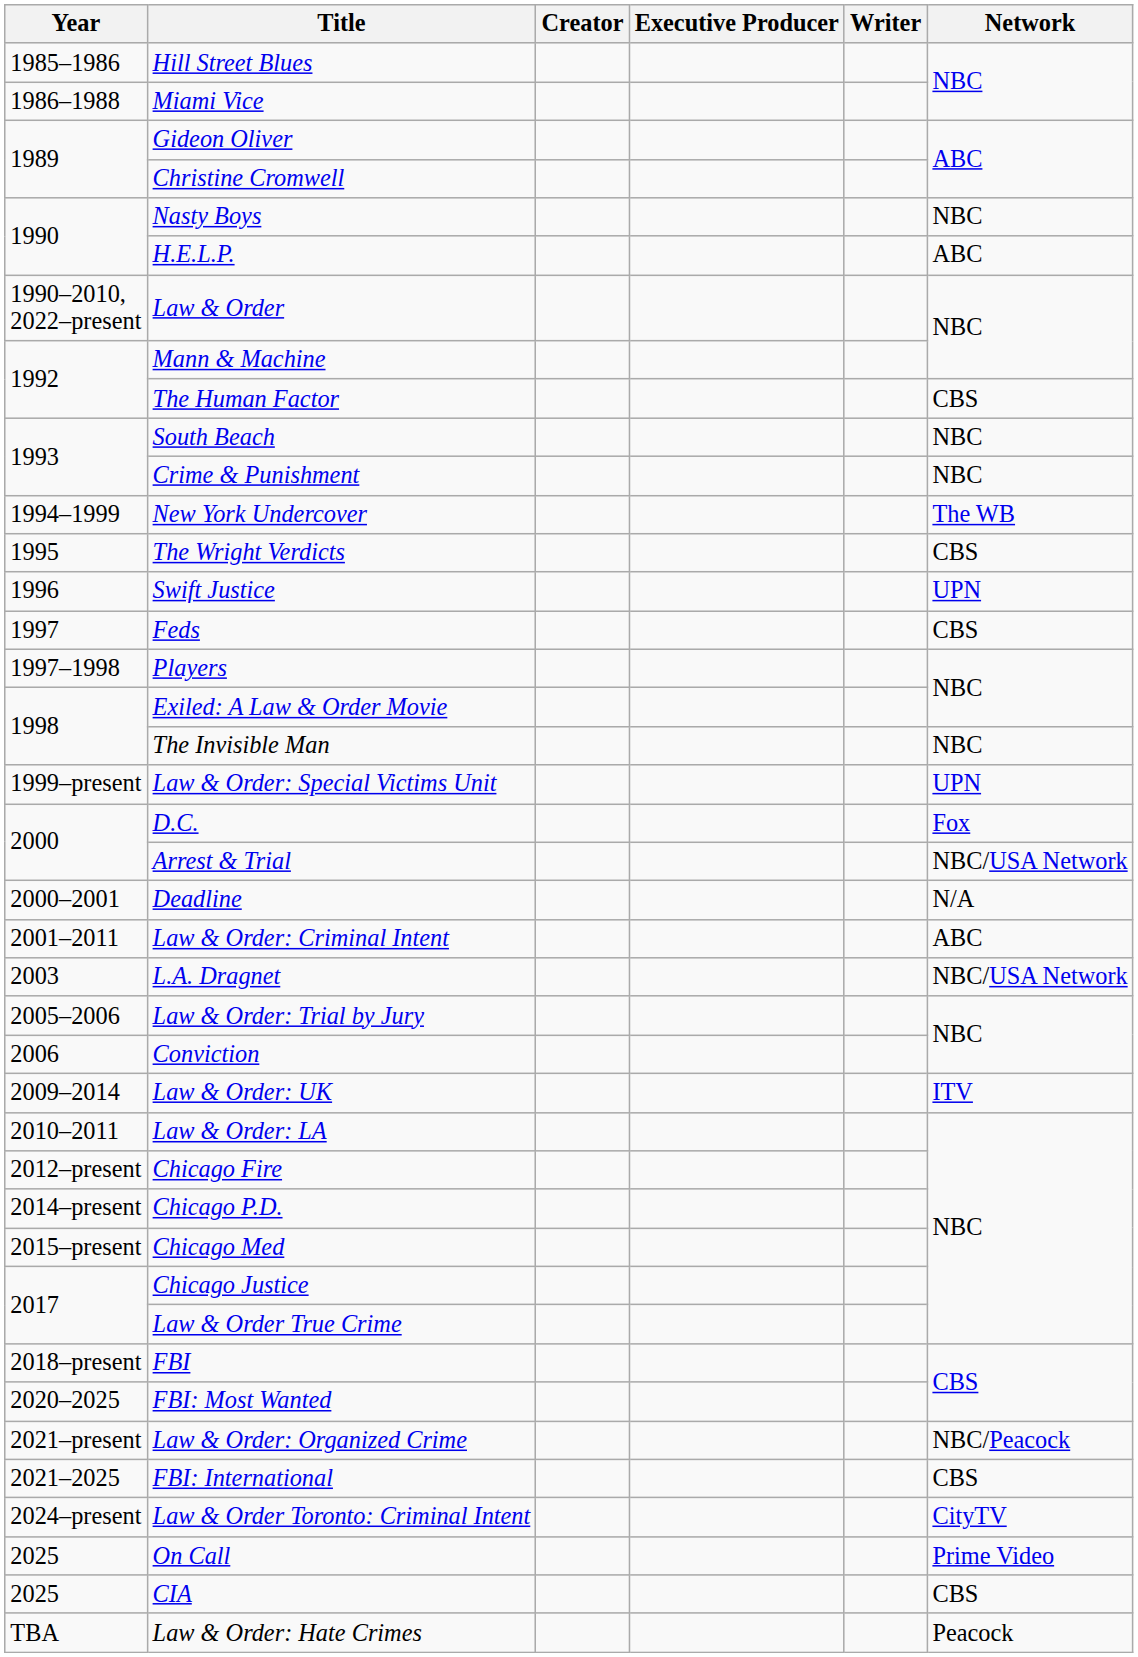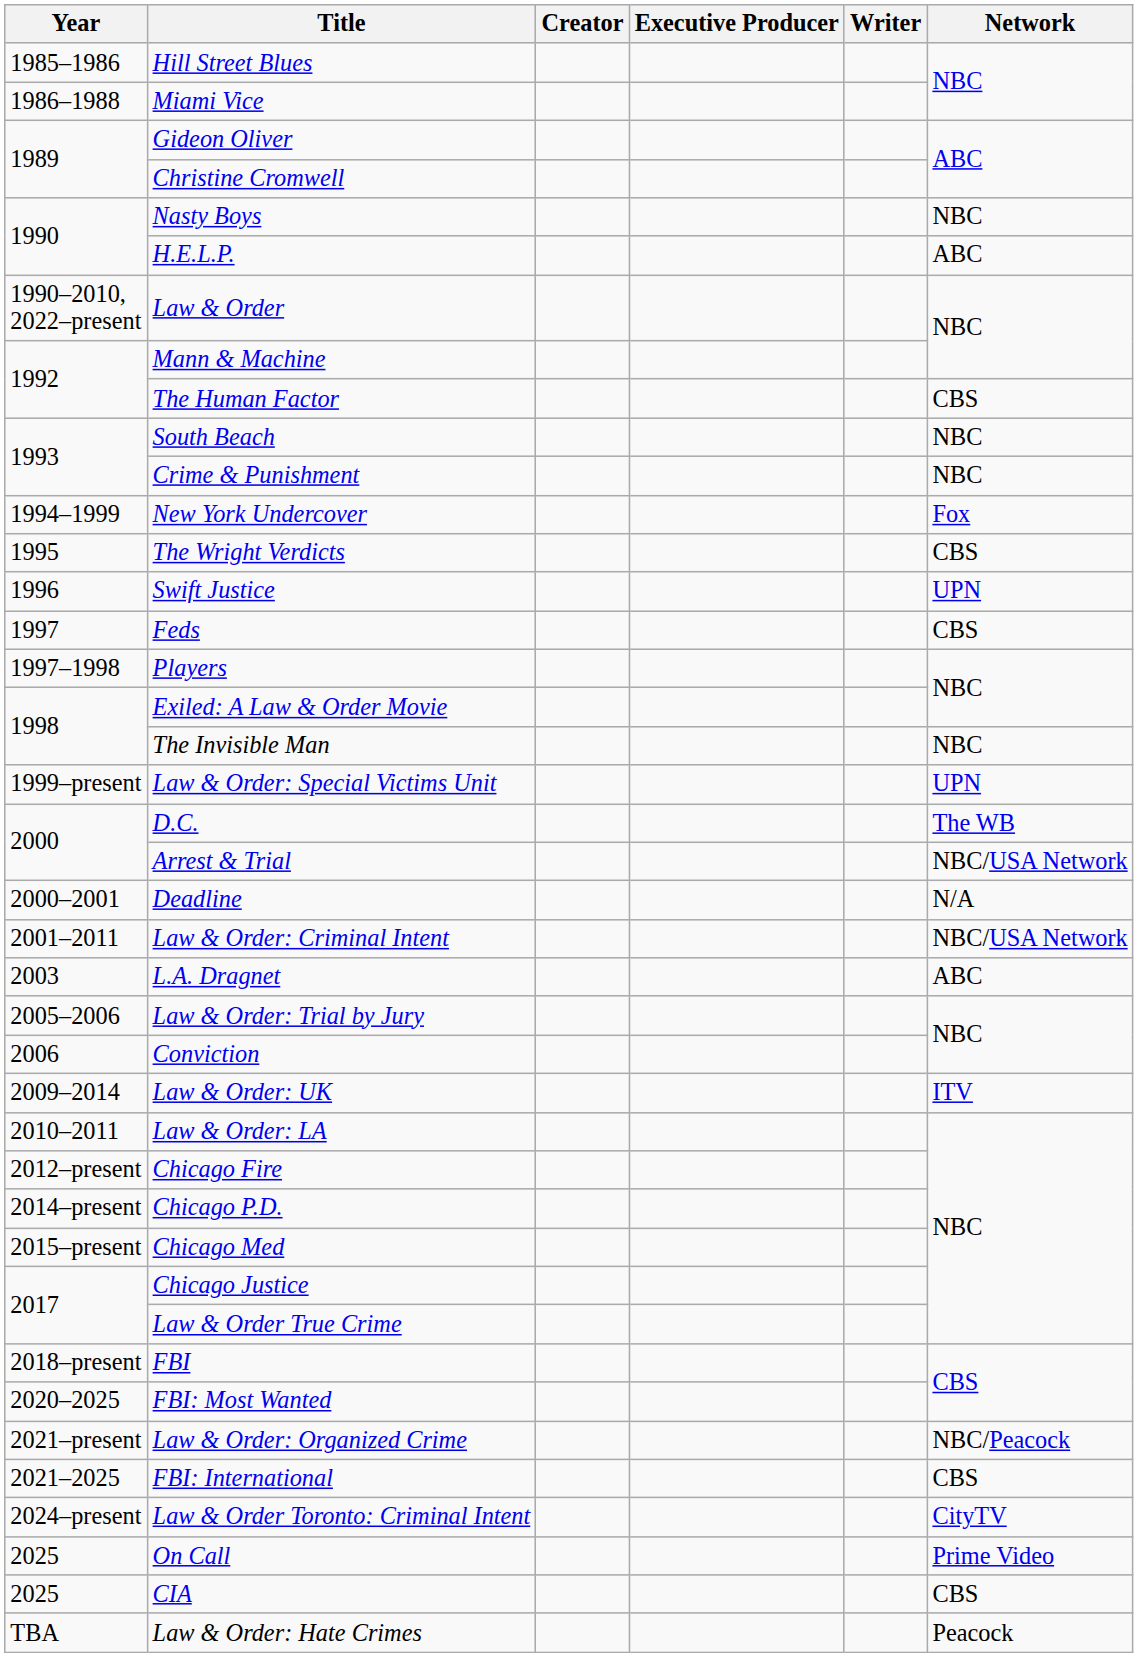 <table class="wikitable">
 <tr>
 <th>Year</th>
 <th>Title</th>
 <th>Creator</th>
 <th>Executive Producer</th>
 <th>Writer</th>
 <th>Network</th>
 </tr>
 <tr>
 <td>1985–1986</td>
 <td><em><a href='#'>Hill Street Blues</a></em></td>
 <td></td>
 <td></td>
 <td></td>
 <td rowspan="2"><a href='#'>NBC</a></td>
 </tr>
 <tr>
 <td>1986–1988</td>
 <td><em><a href='#'>Miami Vice</a></em></td>
 <td></td>
 <td></td>
 <td></td>
 </tr>
 <tr>
 <td rowspan="2">1989</td>
 <td><em><a href='#'>Gideon Oliver</a></em></td>
 <td></td>
 <td></td>
 <td></td>
 <td rowspan="2"><a href='#'>ABC</a></td>
 </tr>
 <tr>
 <td><em><a href='#'>Christine Cromwell</a></em></td>
 <td></td>
 <td></td>
 <td></td>
 </tr>
 <tr>
 <td rowspan="2">1990</td>
 <td><em><a href='#'>Nasty Boys</a></em></td>
 <td></td>
 <td></td>
 <td></td>
 <td>NBC</td>
 </tr>
 <tr>
 <td><em><a href='#'>H.E.L.P.</a></em></td>
 <td></td>
 <td></td>
 <td></td>
 <td>ABC</td>
 </tr>
 <tr>
 <td>1990–2010,<br>2022–present</td>
 <td><em><a href='#'>Law & Order</a></em></td>
 <td></td>
 <td></td>
 <td></td>
 <td rowspan="2">NBC</td>
 </tr>
 <tr>
 <td rowspan="2">1992</td>
 <td><em><a href='#'>Mann & Machine</a></em></td>
 <td></td>
 <td></td>
 <td></td>
 </tr>
 <tr>
 <td><em><a href='#'>The Human Factor</a></em></td>
 <td></td>
 <td></td>
 <td></td>
 <td>CBS</td>
 </tr>
 <tr>
 <td rowspan="2">1993</td>
 <td><em><a href='#'>South Beach</a></em></td>
 <td></td>
 <td></td>
 <td></td>
 <td>NBC</td>
 </tr>
 <tr>
 <td><em><a href='#'>Crime & Punishment</a></em></td>
 <td></td>
 <td></td>
 <td></td>
 <td>NBC</td>
 </tr>
 <tr>
 <td>1994–1999</td>
 <td><em><a href='#'>New York Undercover</a></em></td>
 <td></td>
 <td></td>
 <td></td>
-<td><a href='#'>The WB</a></td>
+<td><a href='#'>Fox</a></td>
 </tr>
 <tr>
 <td>1995</td>
 <td><em><a href='#'>The Wright Verdicts</a></em></td>
 <td></td>
 <td></td>
 <td></td>
 <td>CBS</td>
 </tr>
 <tr>
 <td>1996</td>
 <td><em><a href='#'>Swift Justice</a></em></td>
 <td></td>
 <td></td>
 <td></td>
 <td><a href='#'>UPN</a></td>
 </tr>
 <tr>
 <td>1997</td>
 <td><em><a href='#'>Feds</a></em></td>
 <td></td>
 <td></td>
 <td></td>
 <td>CBS</td>
 </tr>
 <tr>
 <td>1997–1998</td>
 <td><em><a href='#'>Players</a></em></td>
 <td></td>
 <td></td>
 <td></td>
 <td rowspan="2">NBC</td>
 </tr>
 <tr>
 <td rowspan="2">1998</td>
 <td><em><a href='#'>Exiled: A Law & Order Movie</a></em></td>
 <td></td>
 <td></td>
 <td></td>
 </tr>
 <tr>
 <td><em>The Invisible Man</em></td>
 <td></td>
 <td></td>
 <td></td>
 <td>NBC</td>
 </tr>
 <tr>
 <td>1999–present</td>
 <td><em><a href='#'>Law & Order: Special Victims Unit</a></em></td>
 <td></td>
 <td></td>
 <td></td>
 <td><a href='#'>UPN</a></td>
 </tr>
 <tr>
 <td rowspan="2">2000</td>
 <td><em><a href='#'>D.C.</a></em></td>
 <td></td>
 <td></td>
 <td></td>
-<td><a href='#'>Fox</a></td>
+<td><a href='#'>The WB</a></td>
 </tr>
 <tr>
 <td><em><a href='#'>Arrest & Trial</a></em></td>
 <td></td>
 <td></td>
 <td></td>
 <td>NBC/<a href='#'>USA Network</a></td>
 </tr>
 <tr>
 <td>2000–2001</td>
 <td><em><a href='#'>Deadline</a></em></td>
 <td></td>
 <td></td>
 <td></td>
 <td>N/A</td>
 </tr>
 <tr>
 <td>2001–2011</td>
 <td><em><a href='#'>Law & Order: Criminal Intent</a></em></td>
 <td></td>
 <td></td>
 <td></td>
-<td>ABC</td>
+<td>NBC/<a href='#'>USA Network</a></td>
 </tr>
 <tr>
 <td>2003</td>
 <td><em><a href='#'>L.A. Dragnet</a></em></td>
 <td></td>
 <td></td>
 <td></td>
-<td>NBC/<a href='#'>USA Network</a></td>
+<td>ABC</td>
 </tr>
 <tr>
 <td>2005–2006</td>
 <td><em><a href='#'>Law & Order: Trial by Jury</a></em></td>
 <td></td>
 <td></td>
 <td></td>
 <td rowspan="2">NBC</td>
 </tr>
 <tr>
 <td>2006</td>
 <td><em><a href='#'>Conviction</a></em></td>
 <td></td>
 <td></td>
 <td></td>
 </tr>
 <tr>
 <td>2009–2014</td>
 <td><em><a href='#'>Law & Order: UK</a></em></td>
 <td></td>
 <td></td>
 <td></td>
 <td><a href='#'>ITV</a></td>
 </tr>
 <tr>
 <td>2010–2011</td>
 <td><em><a href='#'>Law & Order: LA</a></em></td>
 <td></td>
 <td></td>
 <td></td>
 <td rowspan="6">NBC</td>
 </tr>
 <tr>
 <td>2012–present</td>
 <td><em><a href='#'>Chicago Fire</a></em></td>
 <td></td>
 <td></td>
 <td></td>
 </tr>
 <tr>
 <td>2014–present</td>
 <td><em><a href='#'>Chicago P.D.</a></em></td>
 <td></td>
 <td></td>
 <td></td>
 </tr>
 <tr>
 <td>2015–present</td>
 <td><em><a href='#'>Chicago Med</a></em></td>
 <td></td>
 <td></td>
 <td></td>
 </tr>
 <tr>
 <td rowspan="2">2017</td>
 <td><em><a href='#'>Chicago Justice</a></em></td>
 <td></td>
 <td></td>
 <td></td>
 </tr>
 <tr>
 <td><em><a href='#'>Law & Order True Crime</a></em></td>
 <td></td>
 <td></td>
 <td></td>
 </tr>
 <tr>
 <td>2018–present</td>
 <td><em><a href='#'>FBI</a></em></td>
 <td></td>
 <td></td>
 <td></td>
 <td rowspan="2"><a href='#'>CBS</a></td>
 </tr>
 <tr>
 <td>2020–2025</td>
 <td><em><a href='#'>FBI: Most Wanted</a></em></td>
 <td></td>
 <td></td>
 <td></td>
 </tr>
 <tr>
 <td>2021–present</td>
 <td><em><a href='#'>Law & Order: Organized Crime</a></em></td>
 <td></td>
 <td></td>
 <td></td>
 <td>NBC/<a href='#'>Peacock</a></td>
 </tr>
 <tr>
 <td>2021–2025</td>
 <td><em><a href='#'>FBI: International</a></em></td>
 <td></td>
 <td></td>
 <td></td>
 <td>CBS</td>
 </tr>
 <tr>
 <td>2024–present</td>
 <td><em><a href='#'>Law & Order Toronto: Criminal Intent</a></em></td>
 <td></td>
 <td></td>
 <td></td>
 <td><a href='#'>CityTV</a></td>
 </tr>
 <tr>
 <td>2025</td>
 <td><em><a href='#'>On Call</a></em></td>
 <td></td>
 <td></td>
 <td></td>
 <td><a href='#'>Prime Video</a></td>
 </tr>
 <tr>
 <td>2025</td>
 <td><em><a href='#'>CIA</a></em></td>
 <td></td>
 <td></td>
 <td></td>
 <td>CBS</td>
 </tr>
 <tr>
 <td>TBA</td>
 <td><em>Law & Order: Hate Crimes</em></td>
 <td></td>
 <td></td>
 <td></td>
 <td>Peacock</td>
 </tr>
 </table>
